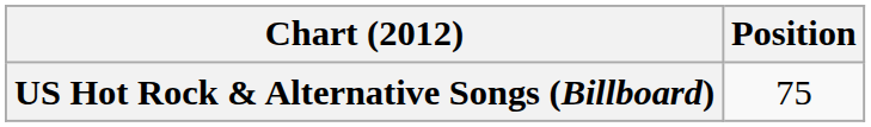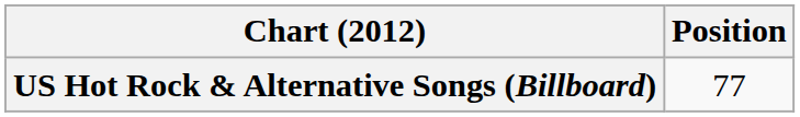 <table class="wikitable plainrowheaders" style="text-align:center">
 <tr>
 <th scope="col">Chart (2012)</th>
 <th scope="col">Position</th>
 </tr>
 <tr>
 <th scope="row">US Hot Rock & Alternative Songs (<em>Billboard</em>)</th>
-<td>75</td>
+<td>77</td>
 </tr>
 </table>
